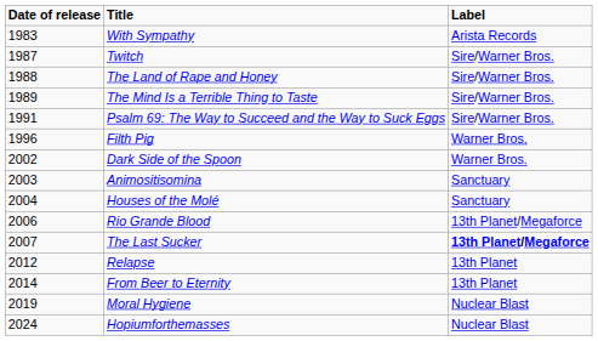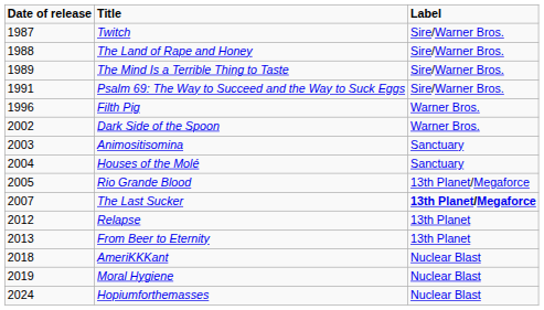 <table class="wikitable">
 <tr>
 <td><strong>Date of release</strong></td>
 <td><strong>Title</strong></td>
 <td><strong>Label</strong></td>
-</tr>
-<tr>
-<td>1983</td>
-<td><em><a href='#'>With Sympathy</a></em></td>
-<td><a href='#'>Arista Records</a></td>
 </tr>
 <tr>
 <td>1987</td>
 <td><em><a href='#'>Twitch</a></em></td>
 <td><a href='#'>Sire</a>/<a href='#'>Warner Bros.</a></td>
 </tr>
 <tr>
 <td>1988</td>
 <td><em><a href='#'>The Land of Rape and Honey</a></em></td>
 <td><a href='#'>Sire</a>/<a href='#'>Warner Bros.</a></td>
 </tr>
 <tr>
 <td>1989</td>
 <td><em><a href='#'>The Mind Is a Terrible Thing to Taste</a></em></td>
 <td><a href='#'>Sire</a>/<a href='#'>Warner Bros.</a></td>
 </tr>
 <tr>
 <td>1991</td>
 <td><em><a href='#'>Psalm 69: The Way to Succeed and the Way to Suck Eggs</a></em></td>
 <td><a href='#'>Sire</a>/<a href='#'>Warner Bros.</a></td>
 </tr>
 <tr>
 <td>1996</td>
 <td><em><a href='#'>Filth Pig</a></em></td>
 <td><a href='#'>Warner Bros.</a></td>
 </tr>
 <tr>
 <td>2002</td>
 <td><em><a href='#'>Dark Side of the Spoon</a></em></td>
 <td><a href='#'>Warner Bros.</a></td>
 </tr>
 <tr>
 <td>2003</td>
 <td><em><a href='#'>Animositisomina</a></em></td>
 <td><a href='#'>Sanctuary</a></td>
 </tr>
 <tr>
 <td>2004</td>
 <td><em><a href='#'>Houses of the Molé</a></em></td>
 <td><a href='#'>Sanctuary</a></td>
 </tr>
 <tr>
-<td>2006</td>
+<td>2005</td>
 <td><em><a href='#'>Rio Grande Blood</a></em></td>
 <td><a href='#'>13th Planet</a>/<a href='#'>Megaforce</a></td>
 </tr>
 <tr>
 <td>2007</td>
 <td><em><a href='#'>The Last Sucker</a></em></td>
 <td><strong><a href='#'>13th Planet</a>/<a href='#'>Megaforce</a></strong></td>
 </tr>
 <tr>
 <td>2012</td>
 <td><em><a href='#'>Relapse</a></em></td>
 <td><a href='#'>13th Planet</a></td>
 </tr>
 <tr>
-<td>2014</td>
+<td>2013</td>
 <td><em><a href='#'>From Beer to Eternity</a></em></td>
 <td><a href='#'>13th Planet</a></td>
+</tr>
+<tr>
+<td>2018</td>
+<td><em><a href='#'>AmeriKKKant</a></em></td>
+<td><a href='#'>Nuclear Blast</a></td>
 </tr>
 <tr>
 <td>2019</td>
 <td><em><a href='#'>Moral Hygiene</a></em></td>
 <td><a href='#'>Nuclear Blast</a></td>
 </tr>
 <tr>
 <td>2024</td>
 <td><em><a href='#'>Hopiumforthemasses</a></em></td>
 <td><a href='#'>Nuclear Blast</a></td>
 </tr>
 </table>
